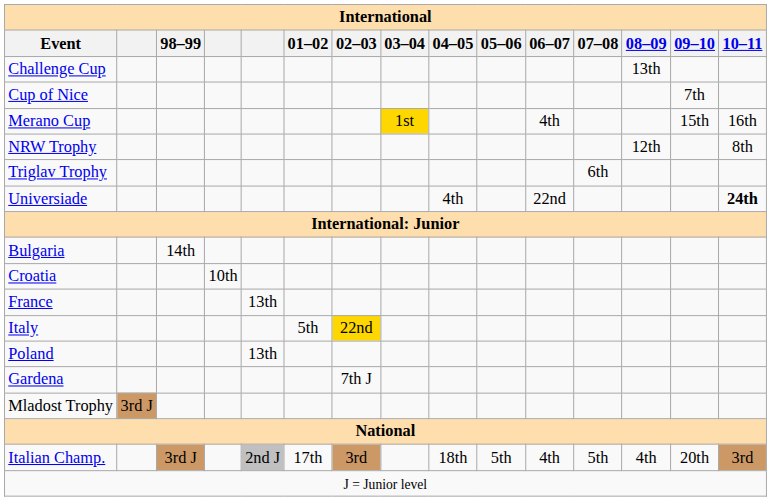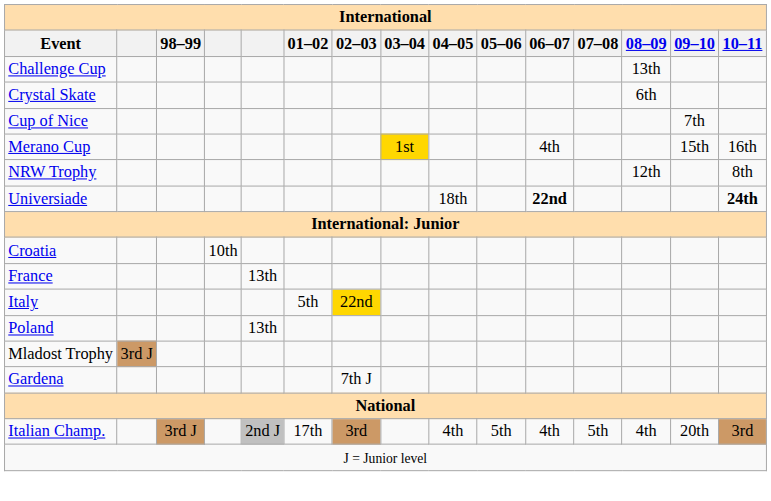 <table class="wikitable" style="text-align:center">
 <tr>
 <th style="background-color: #ffdead; " colspan=15 align=center>International</th>
 </tr>
 <tr>
 <th>Event</th>
 <th></th>
 <th>98–99</th>
 <th></th>
 <th></th>
 <th>01–02</th>
 <th>02–03</th>
 <th>03–04</th>
 <th>04–05</th>
 <th>05–06</th>
 <th>06–07</th>
 <th>07–08</th>
 <th><a href='#'>08–09</a></th>
 <th><a href='#'>09–10</a></th>
 <th><a href='#'>10–11</a></th>
 </tr>
 <tr>
 <td align=left><a href='#'>Challenge Cup</a></td>
 <td></td>
 <td></td>
 <td></td>
 <td></td>
 <td></td>
 <td></td>
 <td></td>
 <td></td>
 <td></td>
 <td></td>
 <td></td>
 <td>13th</td>
+<td></td>
+<td></td>
+</tr>
+<tr>
+<td align=left><a href='#'>Crystal Skate</a></td>
+<td></td>
+<td></td>
+<td></td>
+<td></td>
+<td></td>
+<td></td>
+<td></td>
+<td></td>
+<td></td>
+<td></td>
+<td></td>
+<td>6th</td>
 <td></td>
 <td></td>
 </tr>
 <tr>
 <td align=left><a href='#'>Cup of Nice</a></td>
 <td></td>
 <td></td>
 <td></td>
 <td></td>
 <td></td>
 <td></td>
 <td></td>
 <td></td>
 <td></td>
 <td></td>
 <td></td>
 <td></td>
 <td>7th</td>
 <td></td>
 </tr>
 <tr>
 <td align=left><a href='#'>Merano Cup</a></td>
 <td></td>
 <td></td>
 <td></td>
 <td></td>
 <td></td>
 <td></td>
 <td bgcolor=gold>1st</td>
 <td></td>
 <td></td>
 <td>4th</td>
 <td></td>
 <td></td>
 <td>15th</td>
 <td>16th</td>
 </tr>
 <tr>
 <td align=left><a href='#'>NRW Trophy</a></td>
 <td></td>
 <td></td>
 <td></td>
 <td></td>
 <td></td>
 <td></td>
 <td></td>
 <td></td>
 <td></td>
 <td></td>
 <td></td>
 <td>12th</td>
 <td></td>
 <td>8th</td>
 </tr>
 <tr>
-<td align=left><a href='#'>Triglav Trophy</a></td>
-<td></td>
-<td></td>
-<td></td>
-<td></td>
-<td></td>
-<td></td>
-<td></td>
-<td></td>
-<td></td>
-<td></td>
-<td>6th</td>
-<td></td>
-<td></td>
-<td></td>
-</tr>
-<tr>
 <td align=left><a href='#'>Universiade</a></td>
 <td></td>
 <td></td>
 <td></td>
 <td></td>
 <td></td>
 <td></td>
 <td></td>
-<td>4th</td>
+<td>18th</td>
 <td></td>
-<td>22nd</td>
+<td><strong>22nd</strong></td>
 <td></td>
 <td></td>
 <td></td>
 <td><strong>24th</strong></td>
 </tr>
 <tr>
 <th style="background-color: #ffdead; " colspan=15 align=center>International: Junior</th>
-</tr>
-<tr>
-<td align=left> <a href='#'>Bulgaria</a></td>
-<td></td>
-<td>14th</td>
-<td></td>
-<td></td>
-<td></td>
-<td></td>
-<td></td>
-<td></td>
-<td></td>
-<td></td>
-<td></td>
-<td></td>
-<td></td>
-<td></td>
 </tr>
 <tr>
 <td align=left> <a href='#'>Croatia</a></td>
 <td></td>
 <td></td>
 <td>10th</td>
 <td></td>
 <td></td>
 <td></td>
 <td></td>
 <td></td>
 <td></td>
 <td></td>
 <td></td>
 <td></td>
 <td></td>
 <td></td>
 </tr>
 <tr>
 <td align=left> <a href='#'>France</a></td>
 <td></td>
 <td></td>
 <td></td>
 <td>13th</td>
 <td></td>
 <td></td>
 <td></td>
 <td></td>
 <td></td>
 <td></td>
 <td></td>
 <td></td>
 <td></td>
 <td></td>
 </tr>
 <tr>
 <td align=left> <a href='#'>Italy</a></td>
 <td></td>
 <td></td>
 <td></td>
 <td></td>
 <td>5th</td>
 <td style="background: gold;">22nd</td>
 <td></td>
 <td></td>
 <td></td>
 <td></td>
 <td></td>
 <td></td>
 <td></td>
 <td></td>
 </tr>
 <tr>
 <td align=left> <a href='#'>Poland</a></td>
 <td></td>
 <td></td>
 <td></td>
 <td>13th</td>
 <td></td>
 <td></td>
 <td></td>
 <td></td>
 <td></td>
 <td></td>
 <td></td>
 <td></td>
 <td></td>
 <td></td>
 </tr>
 <tr>
-<td align=left><a href='#'>Gardena</a></td>
+<td align=left>Mladost Trophy</td>
+<td bgcolor=cc9966>3rd J</td>
 <td></td>
 <td></td>
 <td></td>
 <td></td>
 <td></td>
-<td>7th J</td>
 <td></td>
 <td></td>
 <td></td>
 <td></td>
 <td></td>
 <td></td>
 <td></td>
 <td></td>
 </tr>
 <tr>
-<td align=left>Mladost Trophy</td>
-<td bgcolor=cc9966>3rd J</td>
+<td align=left><a href='#'>Gardena</a></td>
 <td></td>
 <td></td>
 <td></td>
 <td></td>
 <td></td>
+<td>7th J</td>
 <td></td>
 <td></td>
 <td></td>
 <td></td>
 <td></td>
 <td></td>
 <td></td>
 <td></td>
 </tr>
 <tr>
 <th style="background-color: #ffdead; " colspan=15 align=center>National</th>
 </tr>
 <tr>
 <td align=left><a href='#'>Italian Champ.</a></td>
 <td></td>
 <td bgcolor=cc9966>3rd J</td>
 <td></td>
 <td bgcolor=silver>2nd J</td>
 <td>17th</td>
 <td bgcolor=cc9966>3rd</td>
 <td></td>
-<td>18th</td>
+<td>4th</td>
 <td>5th</td>
 <td>4th</td>
 <td>5th</td>
 <td>4th</td>
 <td>20th</td>
 <td bgcolor=cc9966>3rd</td>
 </tr>
 <tr>
 <td colspan=15 align=center><small> J = Junior level </small></td>
 </tr>
 </table>
